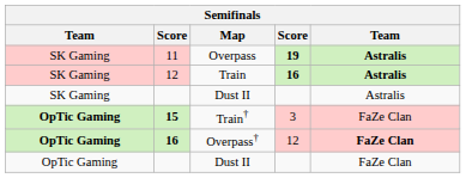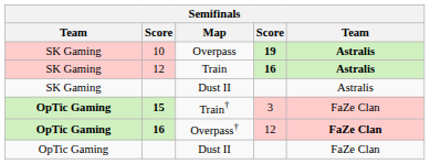 <table class="wikitable" style="text-align: center;">
 <tr>
 <th colspan=5>Semifinals</th>
 </tr>
 <tr>
 <th width="181px">Team</th>
 <th width="20px">Score</th>
 <th width="100px">Map</th>
 <th width="20px">Score</th>
 <th width="181px">Team</th>
 </tr>
 <tr>
 <td style="background: #FFCCCC;">SK Gaming</td>
-<td style="background: #FFCCCC;">11</td>
+<td style="background: #FFCCCC;">10</td>
 <td>Overpass</td>
 <td style="background: #D0F0C0;"><strong>19</strong></td>
 <td style="background: #D0F0C0;"><strong>Astralis</strong></td>
 </tr>
 <tr>
 <td style="background: #FFCCCC;">SK Gaming</td>
 <td style="background: #FFCCCC;">12</td>
 <td>Train</td>
 <td style="background: #D0F0C0;"><strong>16</strong></td>
 <td style="background: #D0F0C0;"><strong>Astralis</strong></td>
 </tr>
 <tr>
 <td>SK Gaming</td>
 <td></td>
 <td>Dust II</td>
 <td></td>
 <td>Astralis</td>
 </tr>
 <tr>
 <td style="background: #D0F0C0;"><strong>OpTic Gaming</strong></td>
 <td style="background: #D0F0C0;"><strong>15</strong></td>
 <td>Train<sup>†</sup></td>
 <td style="background: #FFCCCC;">3</td>
 <td style="background: #FFCCCC;">FaZe Clan</td>
 </tr>
 <tr>
 <td style="background: #D0F0C0;"><strong>OpTic Gaming</strong></td>
 <td style="background: #D0F0C0;"><strong>16</strong></td>
 <td>Overpass<sup>†</sup></td>
 <td style="background: #FFCCCC;">12</td>
 <td style="background: #FFCCCC;"><strong>FaZe Clan</strong></td>
 </tr>
 <tr>
 <td>OpTic Gaming</td>
 <td></td>
 <td>Dust II</td>
 <td></td>
 <td>FaZe Clan</td>
 </tr>
 </table>
